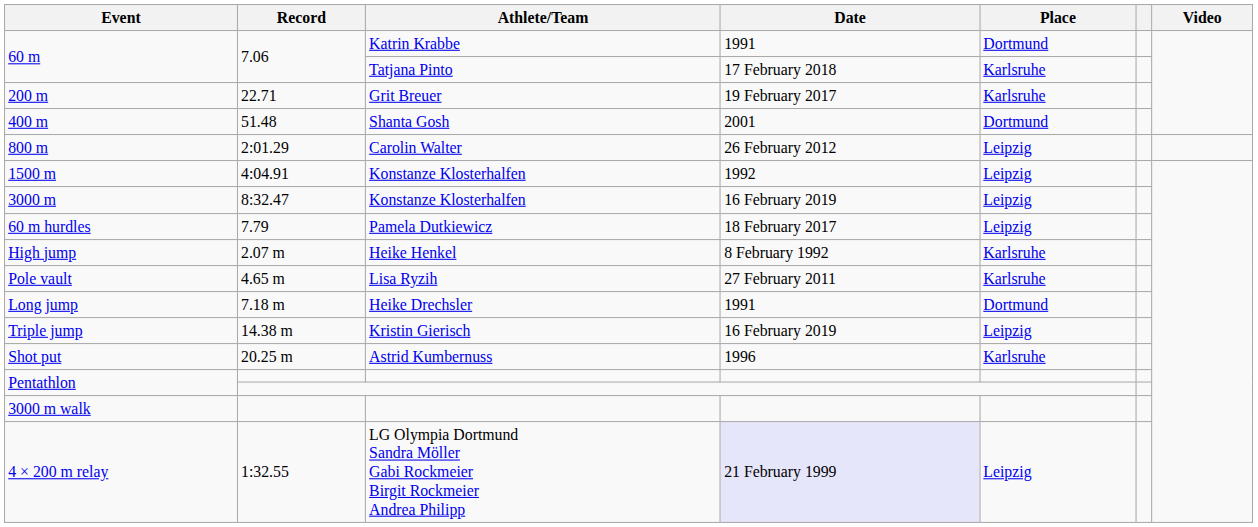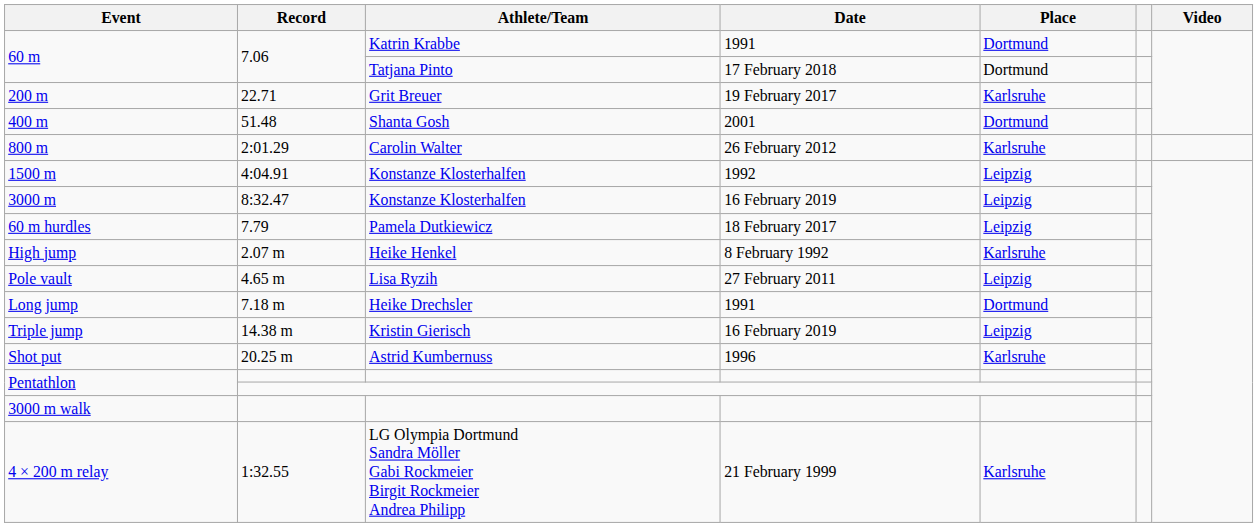 <table class="wikitable" style="font-size:95%; width: 95%;">
 <tr>
 <th>Event</th>
 <th>Record</th>
 <th>Athlete/Team</th>
 <th>Date</th>
 <th>Place</th>
 <th></th>
 <th>Video</th>
 </tr>
 <tr>
 <td rowspan=2><a href='#'>60 m</a></td>
 <td rowspan=2>7.06</td>
 <td><a href='#'>Katrin Krabbe</a></td>
 <td>1991</td>
 <td><a href='#'>Dortmund</a></td>
 <td></td>
 </tr>
 <tr>
 <td><a href='#'>Tatjana Pinto</a></td>
 <td>17 February 2018</td>
-<td><a href='#'>Karlsruhe</a></td>
+<td>Dortmund</td>
 <td></td>
 </tr>
 <tr>
 <td><a href='#'>200 m</a></td>
 <td>22.71</td>
 <td><a href='#'>Grit Breuer</a></td>
 <td>19 February 2017</td>
 <td><a href='#'>Karlsruhe</a></td>
 <td></td>
 </tr>
 <tr>
 <td><a href='#'>400 m</a></td>
 <td>51.48</td>
 <td><a href='#'>Shanta Gosh</a></td>
 <td>2001</td>
 <td><a href='#'>Dortmund</a></td>
 <td></td>
 </tr>
 <tr>
 <td><a href='#'>800 m</a></td>
 <td>2:01.29</td>
 <td><a href='#'>Carolin Walter</a></td>
 <td>26 February 2012</td>
-<td><a href='#'>Leipzig</a></td>
+<td><a href='#'>Karlsruhe</a></td>
 <td></td>
 <td> </td>
 </tr>
 <tr>
 <td><a href='#'>1500 m</a></td>
 <td>4:04.91</td>
 <td><a href='#'>Konstanze Klosterhalfen</a></td>
 <td>1992</td>
 <td><a href='#'>Leipzig</a></td>
 <td></td>
 </tr>
 <tr>
 <td><a href='#'>3000 m</a></td>
 <td>8:32.47 </td>
 <td><a href='#'>Konstanze Klosterhalfen</a></td>
 <td>16 February 2019</td>
 <td><a href='#'>Leipzig</a></td>
 <td></td>
 </tr>
 <tr>
 <td><a href='#'>60 m hurdles</a></td>
 <td>7.79</td>
 <td><a href='#'>Pamela Dutkiewicz</a></td>
 <td>18 February 2017</td>
 <td><a href='#'>Leipzig</a></td>
 <td></td>
 </tr>
 <tr>
 <td><a href='#'>High jump</a></td>
 <td>2.07 m</td>
 <td><a href='#'>Heike Henkel</a></td>
 <td>8 February 1992</td>
 <td><a href='#'>Karlsruhe</a></td>
 <td></td>
 </tr>
 <tr>
 <td><a href='#'>Pole vault</a></td>
 <td>4.65 m</td>
 <td><a href='#'>Lisa Ryzih</a></td>
 <td>27 February 2011</td>
-<td><a href='#'>Karlsruhe</a></td>
+<td><a href='#'>Leipzig</a></td>
 <td></td>
 </tr>
 <tr>
 <td><a href='#'>Long jump</a></td>
 <td>7.18 m</td>
 <td><a href='#'>Heike Drechsler</a></td>
 <td>1991</td>
 <td><a href='#'>Dortmund</a></td>
 <td></td>
 </tr>
 <tr>
 <td><a href='#'>Triple jump</a></td>
 <td>14.38 m</td>
 <td><a href='#'>Kristin Gierisch</a></td>
 <td>16 February 2019</td>
 <td><a href='#'>Leipzig</a></td>
 <td></td>
 </tr>
 <tr>
 <td><a href='#'>Shot put</a></td>
 <td>20.25 m</td>
 <td><a href='#'>Astrid Kumbernuss</a></td>
 <td>1996</td>
 <td><a href='#'>Karlsruhe</a></td>
 <td></td>
 </tr>
 <tr>
 <td rowspan=2><a href='#'>Pentathlon</a></td>
 <td></td>
 <td></td>
 <td></td>
 <td></td>
 <td></td>
 </tr>
 <tr>
 <td colspan=4></td>
 <td></td>
 </tr>
 <tr>
 <td><a href='#'>3000 m walk</a></td>
 <td></td>
 <td></td>
 <td></td>
 <td></td>
 <td></td>
 </tr>
 <tr>
 <td><a href='#'>4 × 200 m relay</a></td>
 <td>1:32.55</td>
 <td>LG Olympia Dortmund<br><a href='#'>Sandra Möller</a><br><a href='#'>Gabi Rockmeier</a><br><a href='#'>Birgit Rockmeier</a><br><a href='#'>Andrea Philipp</a></td>
-<td style="background: lavender;">21 February 1999</td>
-<td><a href='#'>Leipzig</a></td>
+<td>21 February 1999</td>
+<td><a href='#'>Karlsruhe</a></td>
 <td></td>
 </tr>
 </table>
